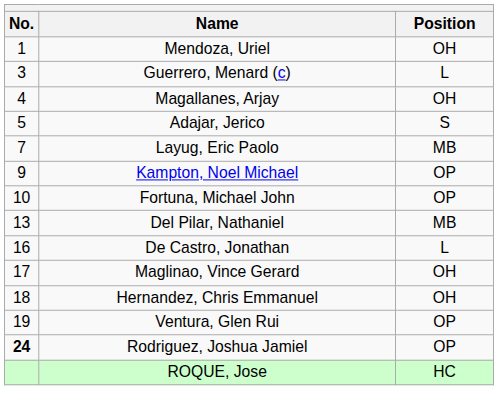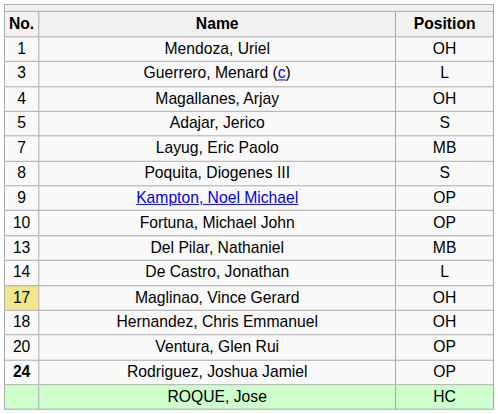 <table class="wikitable mw-collapsible mw-collapsed" style="text-align:center; width:500px; border:none">
 <tr>
 <th style="text-align:center" colspan="3"></th>
 </tr>
 <tr>
 <th style="width:7%">No.</th>
 <th>Name</th>
 <th style="width:20%">Position</th>
 </tr>
 <tr>
 <td>1</td>
 <td>Mendoza, Uriel</td>
 <td>OH</td>
 </tr>
 <tr>
 <td>3</td>
 <td>Guerrero, Menard (<a href='#'>c</a>)</td>
 <td>L</td>
 </tr>
 <tr>
 <td>4</td>
 <td>Magallanes, Arjay</td>
 <td>OH</td>
 </tr>
 <tr>
 <td>5</td>
 <td>Adajar, Jerico</td>
 <td>S</td>
 </tr>
 <tr>
 <td>7</td>
 <td>Layug, Eric Paolo</td>
 <td>MB</td>
 </tr>
 <tr>
+<td>8</td>
+<td>Poquita, Diogenes III</td>
+<td>S</td>
+</tr>
+<tr>
 <td>9</td>
 <td><a href='#'>Kampton, Noel Michael</a></td>
 <td>OP</td>
 </tr>
 <tr>
 <td>10</td>
 <td>Fortuna, Michael John</td>
 <td>OP</td>
 </tr>
 <tr>
 <td>13</td>
 <td>Del Pilar, Nathaniel</td>
 <td>MB</td>
 </tr>
 <tr>
-<td>16</td>
+<td>14</td>
 <td>De Castro, Jonathan</td>
 <td>L</td>
 </tr>
 <tr>
-<td>17</td>
+<td style="background: khaki;">17</td>
 <td>Maglinao, Vince Gerard</td>
 <td>OH</td>
 </tr>
 <tr>
 <td>18</td>
 <td>Hernandez, Chris Emmanuel</td>
 <td>OH</td>
 </tr>
 <tr>
-<td>19</td>
+<td>20</td>
 <td>Ventura, Glen Rui</td>
 <td>OP</td>
 </tr>
 <tr>
 <td><strong>24</strong></td>
 <td>Rodriguez, Joshua Jamiel</td>
 <td>OP</td>
 </tr>
 <tr bgcolor=#CCFFCC>
 <td></td>
 <td>ROQUE, Jose</td>
 <td>HC</td>
 </tr>
 </table>
